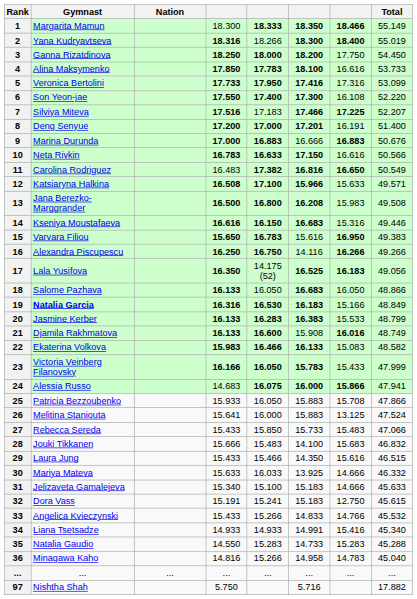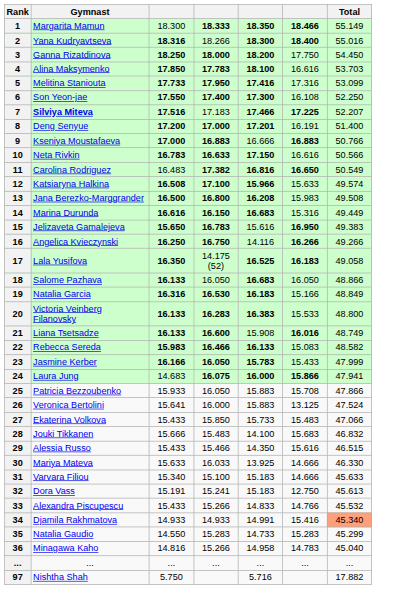 <table class="wikitable sortable" style="text-align:center; font-size:85%">
 <tr>
 <th scope="col" style="width:20px;">Rank</th>
 <th scope="col" style="width:170px;">Gymnast</th>
-<th scope="col" style="width:120px;">Nation</th>
 <th scope="col" style="width:60px;"></th>
 <th scope="col" style="width:60px;"></th>
 <th scope="col" style="width:60px;"></th>
 <th scope="col" style="width:60px;"></th>
 <th scope="col" style="width:60px;">Total</th>
 </tr>
 <tr bgcolor="#ccffcc">
 <th>1</th>
 <td align="left"><a href='#'>Margarita Mamun</a></td>
-<td style="text-align:left;"></td>
 <td>18.300</td>
 <td><strong>18.333</strong></td>
 <td><strong>18.350</strong></td>
 <td><strong>18.466</strong></td>
 <td>55.149</td>
 </tr>
 <tr bgcolor="#ccffcc">
 <th>2</th>
 <td align="left"><a href='#'>Yana Kudryavtseva</a></td>
-<td style="text-align:left;"></td>
 <td><strong>18.316</strong></td>
 <td>18.266</td>
 <td><strong>18.300</strong></td>
 <td><strong>18.400</strong></td>
-<td>55.019</td>
+<td>55.016</td>
 </tr>
 <tr bgcolor="#ccffcc">
 <th>3</th>
 <td align="left"><a href='#'>Ganna Rizatdinova</a></td>
-<td style="text-align:left;"></td>
 <td><strong>18.250</strong></td>
 <td><strong>18.000</strong></td>
 <td><strong>18.200</strong></td>
 <td>17.750</td>
 <td>54.450</td>
 </tr>
 <tr bgcolor="#ccffcc">
 <th>4</th>
 <td align="left"><a href='#'>Alina Maksymenko</a></td>
-<td style="text-align:left;"></td>
 <td><strong>17.850</strong></td>
 <td><strong>17.783</strong></td>
 <td><strong>18.100</strong></td>
 <td>16.616</td>
-<td>53.733</td>
+<td>53.703</td>
 </tr>
 <tr bgcolor="#ccffcc">
 <th>5</th>
-<td align="left"><a href='#'>Veronica Bertolini</a></td>
-<td style="text-align:left;"></td>
+<td align="left"><a href='#'>Melitina Staniouta</a></td>
 <td><strong>17.733</strong></td>
 <td><strong>17.950</strong></td>
 <td><strong>17.416</strong></td>
 <td>17.316</td>
 <td>53.099</td>
 </tr>
 <tr bgcolor="#ccffcc">
 <th>6</th>
 <td align="left"><a href='#'>Son Yeon-jae</a></td>
-<td style="text-align:left;"></td>
 <td><strong>17.550</strong></td>
 <td><strong>17.400</strong></td>
 <td><strong>17.300</strong></td>
 <td>16.108</td>
-<td>52.220</td>
+<td>52.250</td>
 </tr>
 <tr bgcolor="#ccffcc">
 <th>7</th>
-<td align="left"><a href='#'>Silviya Miteva</a></td>
-<td style="text-align:left;"></td>
+<td align="left"><strong><a href='#'>Silviya Miteva</a></strong></td>
 <td><strong>17.516</strong></td>
 <td>17.183</td>
 <td><strong>17.466</strong></td>
 <td><strong>17.225</strong></td>
 <td>52.207</td>
 </tr>
 <tr bgcolor="#ccffcc">
 <th>8</th>
 <td align="left"><a href='#'>Deng Senyue</a></td>
-<td style="text-align:left;"></td>
 <td><strong>17.200</strong></td>
 <td><strong>17.000</strong></td>
 <td><strong>17.201</strong></td>
 <td>16.191</td>
 <td>51.400</td>
 </tr>
 <tr bgcolor="#ccffcc">
 <th>9</th>
-<td align="left"><a href='#'>Marina Durunda</a></td>
-<td style="text-align:left;"></td>
+<td align="left"><a href='#'>Kseniya Moustafaeva</a></td>
 <td><strong>17.000</strong></td>
 <td><strong>16.883</strong></td>
 <td>16.666</td>
 <td><strong>16.883</strong></td>
-<td>50.676</td>
+<td>50.766</td>
 </tr>
 <tr bgcolor="#ccffcc">
 <th>10</th>
 <td align="left"><a href='#'>Neta Rivkin</a></td>
-<td style="text-align:left;"></td>
 <td><strong>16.783</strong></td>
 <td><strong>16.633</strong></td>
 <td><strong>17.150</strong></td>
 <td>16.616</td>
 <td>50.566</td>
 </tr>
 <tr bgcolor="#ccffcc">
 <th>11</th>
 <td align="left"><a href='#'>Carolina Rodriguez</a></td>
-<td style="text-align:left;"></td>
 <td>16.483</td>
 <td><strong>17.382</strong></td>
 <td><strong>16.816</strong></td>
 <td><strong>16.650</strong></td>
 <td>50.549</td>
 </tr>
 <tr bgcolor="#ccffcc">
 <th>12</th>
 <td align="left"><a href='#'>Katsiaryna Halkina</a></td>
-<td style="text-align:left;"></td>
 <td><strong>16.508</strong></td>
 <td><strong>17.100</strong></td>
 <td><strong>15.966</strong></td>
 <td>15.633</td>
-<td>49.571</td>
+<td>49.574</td>
 </tr>
 <tr bgcolor="#ccffcc">
 <th>13</th>
 <td align="left"><a href='#'>Jana Berezko-Marggrander</a></td>
-<td style="text-align:left;"></td>
 <td><strong>16.500</strong></td>
 <td><strong>16.800</strong></td>
 <td><strong>16.208</strong></td>
 <td>15.983</td>
 <td>49.508</td>
 </tr>
 <tr bgcolor="#ccffcc">
 <th>14</th>
-<td align="left"><a href='#'>Kseniya Moustafaeva</a></td>
-<td style="text-align:left;"></td>
+<td align="left"><a href='#'>Marina Durunda</a></td>
 <td><strong>16.616</strong></td>
 <td><strong>16.150</strong></td>
 <td><strong>16.683</strong></td>
 <td>15.316</td>
-<td>49.446</td>
+<td>49.449</td>
 </tr>
 <tr bgcolor="#ccffcc">
 <th>15</th>
-<td align="left"><a href='#'>Varvara Filiou</a></td>
-<td style="text-align:left;"></td>
+<td align="left"><a href='#'>Jelizaveta Gamalejeva</a></td>
 <td><strong>15.650</strong></td>
 <td><strong>16.783</strong></td>
 <td>15.616</td>
 <td><strong>16.950</strong></td>
 <td>49.383</td>
 </tr>
 <tr bgcolor="#ccffcc">
 <th>16</th>
-<td align="left"><a href='#'>Alexandra Piscupescu</a></td>
-<td style="text-align:left;"></td>
+<td align="left"><a href='#'>Angelica Kvieczynski</a></td>
 <td><strong>16.250</strong></td>
 <td><strong>16.750</strong></td>
 <td>14.116</td>
 <td><strong>16.266</strong></td>
 <td>49.266</td>
 </tr>
 <tr bgcolor="#ccffcc">
 <th>17</th>
 <td align="left"><a href='#'>Lala Yusifova</a></td>
-<td style="text-align:left;"></td>
 <td><strong>16.350</strong></td>
 <td>14.175 (52)</td>
 <td><strong>16.525</strong></td>
 <td><strong>16.183</strong></td>
-<td>49.056</td>
+<td>49.058</td>
 </tr>
 <tr bgcolor="#ccffcc">
 <th>18</th>
 <td align="left"><a href='#'>Salome Pazhava</a></td>
-<td style="text-align:left;"></td>
 <td><strong>16.133</strong></td>
 <td>16.050</td>
 <td><strong>16.683</strong></td>
 <td>16.050</td>
 <td>48.866</td>
 </tr>
 <tr bgcolor="#ccffcc">
 <th>19</th>
-<td align="left"><strong><a href='#'>Natalia Garcia</a></strong></td>
-<td style="text-align:left;"></td>
+<td align="left"><a href='#'>Natalia Garcia</a></td>
 <td><strong>16.316</strong></td>
 <td><strong>16.530</strong></td>
 <td><strong>16.183</strong></td>
 <td>15.166</td>
 <td>48.849</td>
 </tr>
 <tr bgcolor="#ccffcc">
 <th>20</th>
-<td align="left"><a href='#'>Jasmine Kerber</a></td>
-<td style="text-align:left;"></td>
+<td align="left"><a href='#'>Victoria Veinberg Filanovsky</a></td>
 <td><strong>16.133</strong></td>
 <td><strong>16.283</strong></td>
 <td><strong>16.383</strong></td>
 <td>15.533</td>
-<td>48.799</td>
+<td>48.800</td>
 </tr>
 <tr bgcolor="#ccffcc">
 <th>21</th>
-<td align="left"><a href='#'>Djamila Rakhmatova</a></td>
-<td style="text-align:left;"></td>
+<td align="left"><a href='#'>Liana Tsetsadze</a></td>
 <td><strong>16.133</strong></td>
 <td><strong>16.600</strong></td>
 <td>15.908</td>
 <td><strong>16.016</strong></td>
 <td>48.749</td>
 </tr>
 <tr bgcolor="#ccffcc">
 <th>22</th>
-<td align="left"><a href='#'>Ekaterina Volkova</a></td>
-<td style="text-align:left;"></td>
+<td align="left"><a href='#'>Rebecca Sereda</a></td>
 <td><strong>15.983</strong></td>
 <td><strong>16.466</strong></td>
 <td><strong>16.133</strong></td>
 <td>15.083</td>
 <td>48.582</td>
 </tr>
 <tr bgcolor="#ccffcc">
 <th>23</th>
-<td align="left"><a href='#'>Victoria Veinberg Filanovsky</a></td>
-<td style="text-align:left;"></td>
+<td align="left"><a href='#'>Jasmine Kerber</a></td>
 <td><strong>16.166</strong></td>
 <td><strong>16.050</strong></td>
 <td><strong>15.783</strong></td>
 <td>15.433</td>
 <td>47.999</td>
 </tr>
 <tr bgcolor="#ccffcc">
 <th>24</th>
-<td align="left"><a href='#'>Alessia Russo</a></td>
-<td style="text-align:left;"></td>
+<td align="left"><a href='#'>Laura Jung</a></td>
 <td>14.683</td>
 <td><strong>16.075</strong></td>
 <td><strong>16.000</strong></td>
 <td><strong>15.866</strong></td>
 <td>47.941</td>
 </tr>
 <tr>
 <th>25</th>
 <td align="left"><a href='#'>Patricia Bezzoubenko</a></td>
-<td style="text-align:left;"></td>
 <td>15.933</td>
 <td>16.050</td>
 <td>15.883</td>
 <td>15.708</td>
 <td>47.866</td>
 </tr>
 <tr>
 <th>26</th>
-<td align="left"><a href='#'>Melitina Staniouta</a></td>
-<td style="text-align:left;"></td>
+<td align="left"><a href='#'>Veronica Bertolini</a></td>
 <td>15.641</td>
 <td>16.000</td>
 <td>15.883</td>
 <td>13.125</td>
 <td>47.524</td>
 </tr>
 <tr>
 <th>27</th>
-<td align="left"><a href='#'>Rebecca Sereda</a></td>
-<td style="text-align:left;"></td>
+<td align="left"><a href='#'>Ekaterina Volkova</a></td>
 <td>15.433</td>
 <td>15.850</td>
 <td>15.733</td>
 <td>15.483</td>
 <td>47.066</td>
 </tr>
 <tr>
 <th>28</th>
 <td align="left"><a href='#'>Jouki Tikkanen</a></td>
-<td style="text-align:left;"></td>
 <td>15.666</td>
 <td>15.483</td>
 <td>14.100</td>
 <td>15.683</td>
 <td>46.832</td>
 </tr>
 <tr>
 <th>29</th>
-<td align="left"><a href='#'>Laura Jung</a></td>
-<td style="text-align:left;"></td>
+<td align="left"><a href='#'>Alessia Russo</a></td>
 <td>15.433</td>
 <td>15.466</td>
 <td>14.350</td>
 <td>15.616</td>
 <td>46.515</td>
 </tr>
 <tr>
 <th>30</th>
 <td align="left"><a href='#'>Mariya Mateva</a></td>
-<td style="text-align:left;"></td>
 <td>15.633</td>
 <td>16.033</td>
 <td>13.925</td>
 <td>14.666</td>
-<td>46.332</td>
+<td>46.330</td>
 </tr>
 <tr>
 <th>31</th>
-<td align="left"><a href='#'>Jelizaveta Gamalejeva</a></td>
-<td style="text-align:left;"></td>
+<td align="left"><a href='#'>Varvara Filiou</a></td>
 <td>15.340</td>
 <td>15.100</td>
 <td>15.183</td>
 <td>14.666</td>
 <td>45.633</td>
 </tr>
 <tr>
 <th>32</th>
 <td align="left"><a href='#'>Dora Vass</a></td>
-<td style="text-align:left;"></td>
 <td>15.191</td>
 <td>15.241</td>
 <td>15.183</td>
 <td>12.750</td>
-<td>45.615</td>
+<td>45.613</td>
 </tr>
 <tr>
 <th>33</th>
-<td align="left"><a href='#'>Angelica Kvieczynski</a></td>
-<td style="text-align:left;"></td>
+<td align="left"><a href='#'>Alexandra Piscupescu</a></td>
 <td>15.433</td>
 <td>15.266</td>
 <td>14.833</td>
 <td>14.766</td>
 <td>45.532</td>
 </tr>
 <tr>
 <th>34</th>
-<td align="left"><a href='#'>Liana Tsetsadze</a></td>
-<td style="text-align:left;"></td>
+<td align="left"><a href='#'>Djamila Rakhmatova</a></td>
 <td>14.933</td>
 <td>14.933</td>
 <td>14.991</td>
 <td>15.416</td>
-<td>45.340</td>
+<td style="background: lightsalmon;">45.340</td>
 </tr>
 <tr>
 <th>35</th>
 <td align="left"><a href='#'>Natalia Gaudio</a></td>
-<td style="text-align:left;"></td>
 <td>14.550</td>
 <td>15.283</td>
 <td>14.733</td>
 <td>15.283</td>
-<td>45.288</td>
+<td>45.299</td>
 </tr>
 <tr>
 <th>36</th>
 <td align="left"><a href='#'>Minagawa Kaho</a></td>
-<td style="text-align:left;"></td>
 <td>14.816</td>
 <td>15.266</td>
 <td>14.958</td>
 <td>14.783</td>
 <td>45.040</td>
 </tr>
 <tr>
 <th>...</th>
 <td>...</td>
 <td>...</td>
 <td>...</td>
 <td>...</td>
 <td>...</td>
 <td>...</td>
-<td>...</td>
 </tr>
 <tr>
 <th>97</th>
 <td align="left"><a href='#'>Nishtha Shah</a></td>
-<td style="text-align:left;"></td>
 <td>5.750</td>
 <td></td>
 <td>5.716</td>
 <td></td>
 <td>17.882</td>
 </tr>
 </table>
